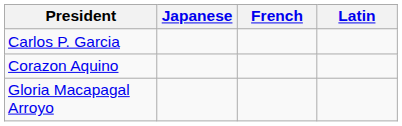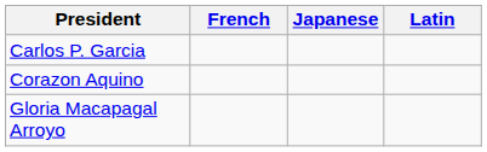 <table class="wikitable sortable">
 <tr>
 <th width=150>President</th>
+<th style="text-align:center; width:75px;"><a href='#'>French</a></th>
 <th style="text-align:center; width:75px;"><a href='#'>Japanese</a></th>
-<th style="text-align:center; width:75px;"><a href='#'>French</a></th>
 <th style="text-align:center; width:75px;"><a href='#'>Latin</a></th>
 </tr>
 <tr>
 <td><a href='#'>Carlos P. Garcia</a></td>
 <td></td>
 <td></td>
 <td></td>
 </tr>
 <tr>
 <td><a href='#'>Corazon Aquino</a></td>
 <td></td>
 <td></td>
 <td></td>
 </tr>
 <tr>
 <td><a href='#'>Gloria Macapagal Arroyo</a></td>
 <td></td>
 <td></td>
 <td></td>
 </tr>
 </table>
